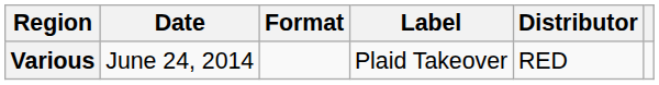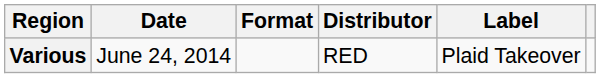 <table class="wikitable plainrowheaders">
 <tr>
 <th scope="col">Region</th>
 <th scope="col">Date</th>
 <th scope="col">Format</th>
+<th scope="col">Distributor</th>
 <th scope="col">Label</th>
-<th scope="col">Distributor</th>
 <th scope="col"></th>
 </tr>
 <tr>
 <th scope="row">Various</th>
 <td>June 24, 2014</td>
 <td></td>
+<td>RED</td>
 <td>Plaid Takeover</td>
-<td>RED</td>
 <td align="center"></td>
 </tr>
 </table>
